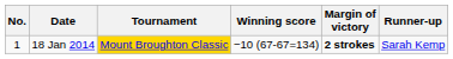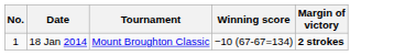 <table class="wikitable" style="font-size:95%;">
 <tr>
 <th>No.</th>
 <th>Date</th>
 <th>Tournament</th>
 <th>Winning score</th>
 <th>Margin of<br>victory</th>
-<th>Runner-up</th>
 </tr>
 <tr>
 <td align=center>1</td>
 <td align=right>18 Jan <a href='#'>2014</a></td>
-<td style="background: gold;"><a href='#'>Mount Broughton Classic</a></td>
+<td><a href='#'>Mount Broughton Classic</a></td>
 <td>−10 (67-67=134)</td>
 <td><strong>2 strokes</strong></td>
-<td> <a href='#'>Sarah Kemp</a></td>
 </tr>
 </table>
